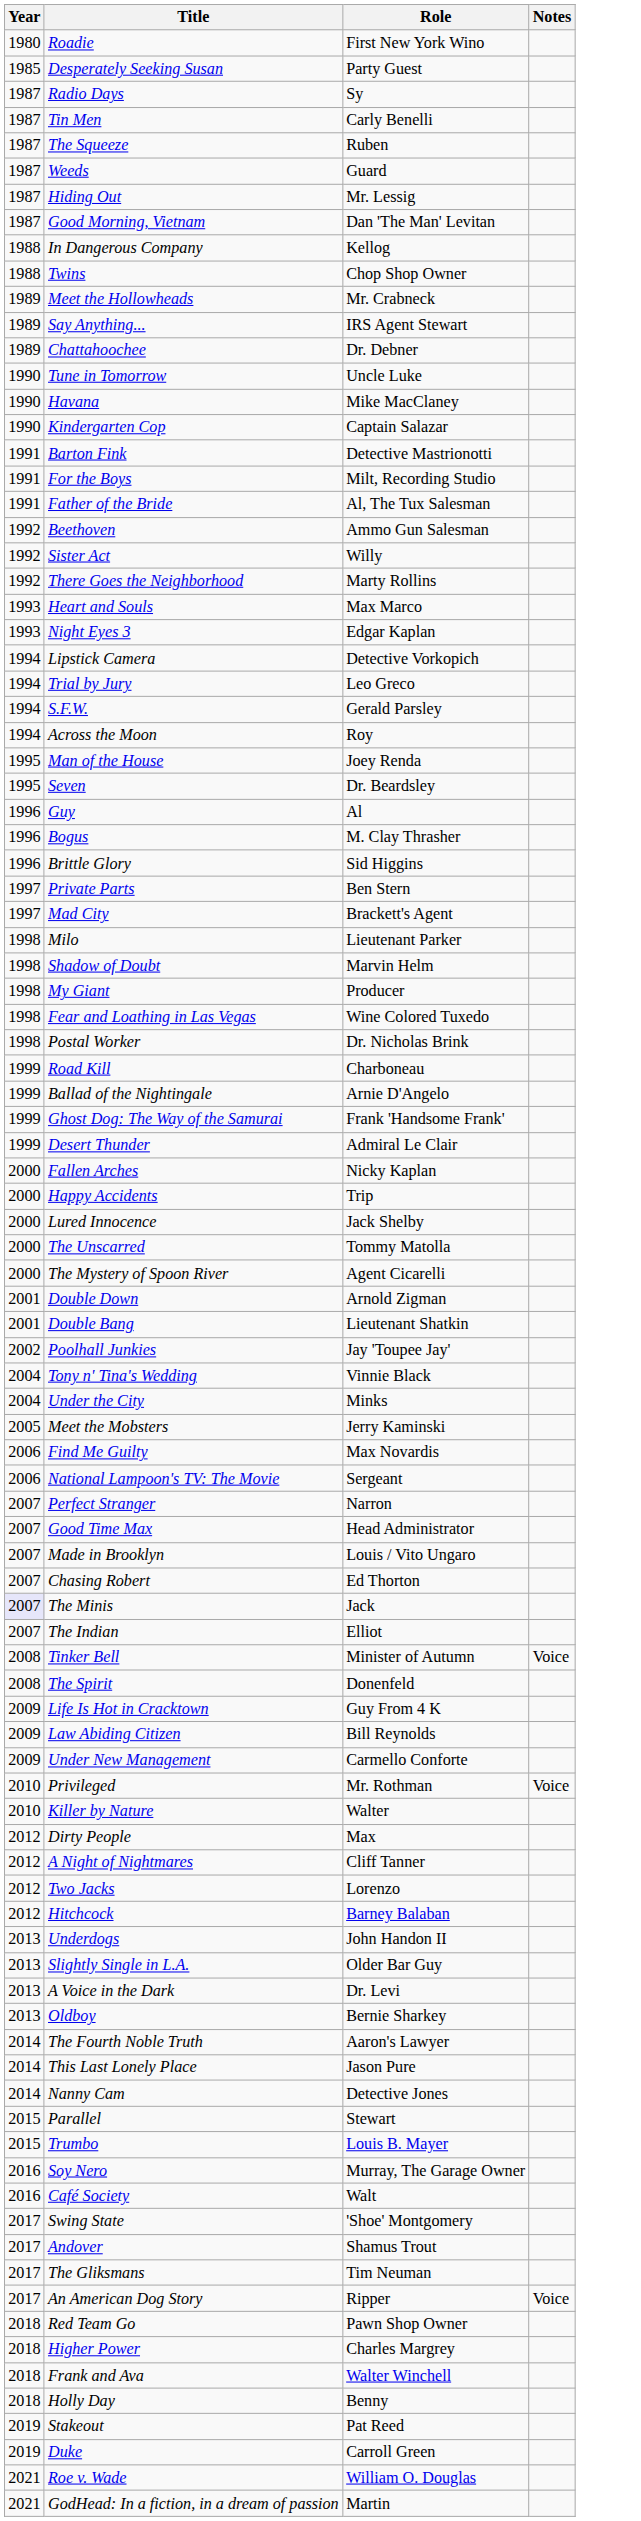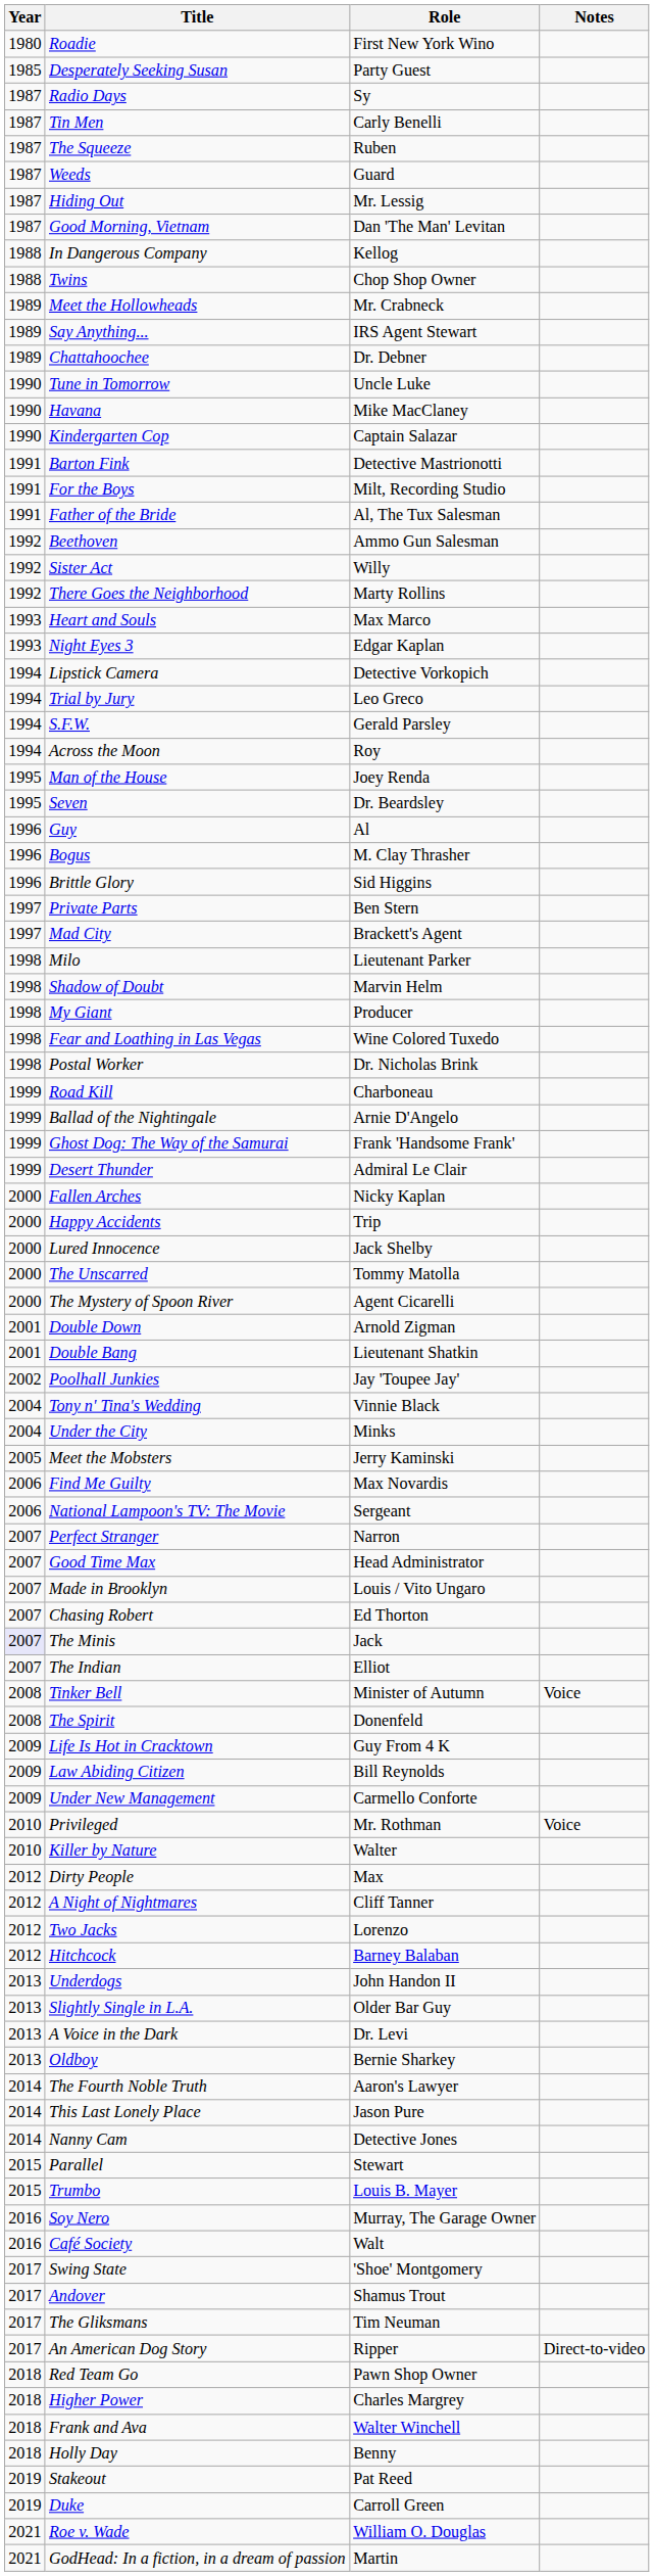 <table class="wikitable sortable">
 <tr>
 <th>Year</th>
 <th>Title</th>
 <th>Role</th>
 <th>Notes</th>
 </tr>
 <tr>
 <td>1980</td>
 <td><a href='#'><em>Roadie</em></a></td>
 <td>First New York Wino</td>
 <td></td>
 </tr>
 <tr>
 <td>1985</td>
 <td><em><a href='#'>Desperately Seeking Susan</a></em></td>
 <td>Party Guest</td>
 <td></td>
 </tr>
 <tr>
 <td>1987</td>
 <td><em><a href='#'>Radio Days</a></em></td>
 <td>Sy</td>
 <td></td>
 </tr>
 <tr>
 <td>1987</td>
 <td><em><a href='#'>Tin Men</a></em></td>
 <td>Carly Benelli</td>
 </tr>
 <tr>
 <td>1987</td>
 <td><a href='#'><em>The Squeeze</em></a></td>
 <td>Ruben</td>
 <td></td>
 </tr>
 <tr>
 <td>1987</td>
 <td><a href='#'><em>Weeds</em></a></td>
 <td>Guard</td>
 <td></td>
 </tr>
 <tr>
 <td>1987</td>
 <td><em><a href='#'>Hiding Out</a></em></td>
 <td>Mr. Lessig</td>
 <td></td>
 </tr>
 <tr>
 <td>1987</td>
 <td><em><a href='#'>Good Morning, Vietnam</a></em></td>
 <td>Dan 'The Man' Levitan</td>
 <td></td>
 </tr>
 <tr>
 <td>1988</td>
 <td><em>In Dangerous Company</em></td>
 <td>Kellog</td>
 <td></td>
 </tr>
 <tr>
 <td>1988</td>
 <td><a href='#'><em>Twins</em></a></td>
 <td>Chop Shop Owner</td>
 <td></td>
 </tr>
 <tr>
 <td>1989</td>
 <td><em><a href='#'>Meet the Hollowheads</a></em></td>
 <td>Mr. Crabneck</td>
 <td></td>
 </tr>
 <tr>
 <td>1989</td>
 <td><em><a href='#'>Say Anything...</a></em></td>
 <td>IRS Agent Stewart</td>
 <td></td>
 </tr>
 <tr>
 <td>1989</td>
 <td><a href='#'><em>Chattahoochee</em></a></td>
 <td>Dr. Debner</td>
 <td></td>
 </tr>
 <tr>
 <td>1990</td>
 <td><em><a href='#'>Tune in Tomorrow</a></em></td>
 <td>Uncle Luke</td>
 <td></td>
 </tr>
 <tr>
 <td>1990</td>
 <td><a href='#'><em>Havana</em></a></td>
 <td>Mike MacClaney</td>
 <td></td>
 </tr>
 <tr>
 <td>1990</td>
 <td><em><a href='#'>Kindergarten Cop</a></em></td>
 <td>Captain Salazar</td>
 <td></td>
 </tr>
 <tr>
 <td>1991</td>
 <td><em><a href='#'>Barton Fink</a></em></td>
 <td>Detective Mastrionotti</td>
 <td></td>
 </tr>
 <tr>
 <td>1991</td>
 <td><em><a href='#'>For the Boys</a></em></td>
 <td>Milt, Recording Studio</td>
 <td></td>
 </tr>
 <tr>
 <td>1991</td>
 <td><a href='#'><em>Father of the Bride</em></a></td>
 <td>Al, The Tux Salesman</td>
 <td></td>
 </tr>
 <tr>
 <td>1992</td>
 <td><a href='#'><em>Beethoven</em></a></td>
 <td>Ammo Gun Salesman</td>
 <td></td>
 </tr>
 <tr>
 <td>1992</td>
 <td><em><a href='#'>Sister Act</a></em></td>
 <td>Willy</td>
 <td></td>
 </tr>
 <tr>
 <td>1992</td>
 <td><a href='#'><em>There Goes the Neighborhood</em></a></td>
 <td>Marty Rollins</td>
 <td></td>
 </tr>
 <tr>
 <td>1993</td>
 <td><em><a href='#'>Heart and Souls</a></em></td>
 <td>Max Marco</td>
 <td></td>
 </tr>
 <tr>
 <td>1993</td>
 <td><em><a href='#'>Night Eyes 3</a></em></td>
 <td>Edgar Kaplan</td>
 <td></td>
 </tr>
 <tr>
 <td>1994</td>
 <td><em>Lipstick Camera</em></td>
 <td>Detective Vorkopich</td>
 <td></td>
 </tr>
 <tr>
 <td>1994</td>
 <td><a href='#'><em>Trial by Jury</em></a></td>
 <td>Leo Greco</td>
 <td></td>
 </tr>
 <tr>
 <td>1994</td>
 <td><em><a href='#'>S.F.W.</a></em></td>
 <td>Gerald Parsley</td>
 <td></td>
 </tr>
 <tr>
 <td>1994</td>
 <td><em>Across the Moon</em></td>
 <td>Roy</td>
 <td></td>
 </tr>
 <tr>
 <td>1995</td>
 <td><a href='#'><em>Man of the House</em></a></td>
 <td>Joey Renda</td>
 <td></td>
 </tr>
 <tr>
 <td>1995</td>
 <td><a href='#'><em>Seven</em></a></td>
 <td>Dr. Beardsley</td>
 <td></td>
 </tr>
 <tr>
 <td>1996</td>
 <td><a href='#'><em>Guy</em></a></td>
 <td>Al</td>
 <td></td>
 </tr>
 <tr>
 <td>1996</td>
 <td><a href='#'><em>Bogus</em></a></td>
 <td>M. Clay Thrasher</td>
 <td></td>
 </tr>
 <tr>
 <td>1996</td>
 <td><em>Brittle Glory</em></td>
 <td>Sid Higgins</td>
 <td></td>
 </tr>
 <tr>
 <td>1997</td>
 <td><a href='#'><em>Private Parts</em></a></td>
 <td>Ben Stern</td>
 <td></td>
 </tr>
 <tr>
 <td>1997</td>
 <td><a href='#'><em>Mad City</em></a></td>
 <td>Brackett's Agent</td>
 <td></td>
 </tr>
 <tr>
 <td>1998</td>
 <td><em>Milo</em></td>
 <td>Lieutenant Parker</td>
 <td></td>
 </tr>
 <tr>
 <td>1998</td>
 <td><a href='#'><em>Shadow of Doubt</em></a></td>
 <td>Marvin Helm</td>
 <td></td>
 </tr>
 <tr>
 <td>1998</td>
 <td><em><a href='#'>My Giant</a></em></td>
 <td>Producer</td>
 <td></td>
 </tr>
 <tr>
 <td>1998</td>
 <td><a href='#'><em>Fear and Loathing in Las Vegas</em></a></td>
 <td>Wine Colored Tuxedo</td>
 <td></td>
 </tr>
 <tr>
 <td>1998</td>
 <td><em>Postal Worker</em></td>
 <td>Dr. Nicholas Brink</td>
 <td></td>
 </tr>
 <tr>
 <td>1999</td>
 <td><a href='#'><em>Road Kill</em></a></td>
 <td>Charboneau</td>
 <td></td>
 </tr>
 <tr>
 <td>1999</td>
 <td><em>Ballad of the Nightingale</em></td>
 <td>Arnie D'Angelo</td>
 <td></td>
 </tr>
 <tr>
 <td>1999</td>
 <td><em><a href='#'>Ghost Dog: The Way of the Samurai</a></em></td>
 <td>Frank 'Handsome Frank'</td>
 <td></td>
 </tr>
 <tr>
 <td>1999</td>
 <td><em><a href='#'>Desert Thunder</a></em></td>
 <td>Admiral Le Clair</td>
 <td></td>
 </tr>
 <tr>
 <td>2000</td>
 <td><a href='#'><em>Fallen Arches</em></a></td>
 <td>Nicky Kaplan</td>
 <td></td>
 </tr>
 <tr>
 <td>2000</td>
 <td><a href='#'><em>Happy Accidents</em></a></td>
 <td>Trip</td>
 <td></td>
 </tr>
 <tr>
 <td>2000</td>
 <td><em>Lured Innocence</em></td>
 <td>Jack Shelby</td>
 <td></td>
 </tr>
 <tr>
 <td>2000</td>
 <td><em><a href='#'>The Unscarred</a></em></td>
 <td>Tommy Matolla</td>
 <td></td>
 </tr>
 <tr>
 <td>2000</td>
 <td><em>The Mystery of Spoon River</em></td>
 <td>Agent Cicarelli</td>
 <td></td>
 </tr>
 <tr>
 <td>2001</td>
 <td><a href='#'><em>Double Down</em></a></td>
 <td>Arnold Zigman</td>
 <td></td>
 </tr>
 <tr>
 <td>2001</td>
 <td><em><a href='#'>Double Bang</a></em></td>
 <td>Lieutenant Shatkin</td>
 <td></td>
 </tr>
 <tr>
 <td>2002</td>
 <td><em><a href='#'>Poolhall Junkies</a></em></td>
 <td>Jay 'Toupee Jay'</td>
 <td></td>
 </tr>
 <tr>
 <td>2004</td>
 <td><em><a href='#'>Tony n' Tina's Wedding</a></em></td>
 <td>Vinnie Black</td>
 <td></td>
 </tr>
 <tr>
 <td>2004</td>
 <td><em><a href='#'>Under the City</a></em></td>
 <td>Minks</td>
 <td></td>
 </tr>
 <tr>
 <td>2005</td>
 <td><em>Meet the Mobsters</em></td>
 <td>Jerry Kaminski</td>
 <td></td>
 </tr>
 <tr>
 <td>2006</td>
 <td><em><a href='#'>Find Me Guilty</a></em></td>
 <td>Max Novardis</td>
 <td></td>
 </tr>
 <tr>
 <td>2006</td>
 <td><em><a href='#'>National Lampoon's TV: The Movie</a></em></td>
 <td>Sergeant</td>
 <td></td>
 </tr>
 <tr>
 <td>2007</td>
 <td><a href='#'><em>Perfect Stranger</em></a></td>
 <td>Narron</td>
 <td></td>
 </tr>
 <tr>
 <td>2007</td>
 <td><em><a href='#'>Good Time Max</a></em></td>
 <td>Head Administrator</td>
 <td></td>
 </tr>
 <tr>
 <td>2007</td>
 <td><em>Made in Brooklyn</em></td>
 <td>Louis / Vito Ungaro</td>
 <td></td>
 </tr>
 <tr>
 <td>2007</td>
 <td><em>Chasing Robert</em></td>
 <td>Ed Thorton</td>
 <td></td>
 </tr>
 <tr>
 <td style="background: lavender;">2007</td>
 <td><em>The Minis</em></td>
 <td>Jack</td>
 <td></td>
 </tr>
 <tr>
 <td>2007</td>
 <td><em>The Indian</em></td>
 <td>Elliot</td>
 <td></td>
 </tr>
 <tr>
 <td>2008</td>
 <td><a href='#'><em>Tinker Bell</em></a></td>
 <td>Minister of Autumn</td>
 <td>Voice</td>
 </tr>
 <tr>
 <td>2008</td>
 <td><a href='#'><em>The Spirit</em></a></td>
 <td>Donenfeld</td>
 <td></td>
 </tr>
 <tr>
 <td>2009</td>
 <td><em><a href='#'>Life Is Hot in Cracktown</a></em></td>
 <td>Guy From 4 K</td>
 <td></td>
 </tr>
 <tr>
 <td>2009</td>
 <td><em><a href='#'>Law Abiding Citizen</a></em></td>
 <td>Bill Reynolds</td>
 <td></td>
 </tr>
 <tr>
 <td>2009</td>
 <td><em><a href='#'>Under New Management</a></em></td>
 <td>Carmello Conforte</td>
 <td></td>
 </tr>
 <tr>
 <td>2010</td>
 <td><em>Privileged</em></td>
 <td>Mr. Rothman</td>
 <td>Voice</td>
 </tr>
 <tr>
 <td>2010</td>
 <td><em><a href='#'>Killer by Nature</a></em></td>
 <td>Walter</td>
 <td></td>
 </tr>
 <tr>
 <td>2012</td>
 <td><em>Dirty People</em></td>
 <td>Max</td>
 <td></td>
 </tr>
 <tr>
 <td>2012</td>
 <td><em><a href='#'>A Night of Nightmares</a></em></td>
 <td>Cliff Tanner</td>
 <td></td>
 </tr>
 <tr>
 <td>2012</td>
 <td><em><a href='#'>Two Jacks</a></em></td>
 <td>Lorenzo</td>
 <td></td>
 </tr>
 <tr>
 <td>2012</td>
 <td><a href='#'><em>Hitchcock</em></a></td>
 <td><a href='#'>Barney Balaban</a></td>
 <td></td>
 </tr>
 <tr>
 <td>2013</td>
 <td><em><a href='#'>Underdogs</a></em></td>
 <td>John Handon II</td>
 <td></td>
 </tr>
 <tr>
 <td>2013</td>
 <td><em><a href='#'>Slightly Single in L.A.</a></em></td>
 <td>Older Bar Guy</td>
 <td></td>
 </tr>
 <tr>
 <td>2013</td>
 <td><em>A Voice in the Dark</em></td>
 <td>Dr. Levi</td>
 <td></td>
 </tr>
 <tr>
 <td>2013</td>
 <td><a href='#'><em>Oldboy</em></a></td>
 <td>Bernie Sharkey</td>
 <td></td>
 </tr>
 <tr>
 <td>2014</td>
 <td><em>The Fourth Noble Truth</em></td>
 <td>Aaron's Lawyer</td>
 <td></td>
 </tr>
 <tr>
 <td>2014</td>
 <td><em>This Last Lonely Place</em></td>
 <td>Jason Pure</td>
 <td></td>
 </tr>
 <tr>
 <td>2014</td>
 <td><em>Nanny Cam</em></td>
 <td>Detective Jones</td>
 <td></td>
 </tr>
 <tr>
 <td>2015</td>
 <td><em>Parallel</em></td>
 <td>Stewart</td>
 <td></td>
 </tr>
 <tr>
 <td>2015</td>
 <td><a href='#'><em>Trumbo</em></a></td>
 <td><a href='#'>Louis B. Mayer</a></td>
 <td></td>
 </tr>
 <tr>
 <td>2016</td>
 <td><em><a href='#'>Soy Nero</a></em></td>
 <td>Murray, The Garage Owner</td>
 <td></td>
 </tr>
 <tr>
 <td>2016</td>
 <td><a href='#'><em>Café Society</em></a></td>
 <td>Walt</td>
 <td></td>
 </tr>
 <tr>
 <td>2017</td>
 <td><em>Swing State</em></td>
 <td>'Shoe' Montgomery</td>
 <td></td>
 </tr>
 <tr>
 <td>2017</td>
 <td><a href='#'><em>Andover</em></a></td>
 <td>Shamus Trout</td>
 <td></td>
 </tr>
 <tr>
 <td>2017</td>
 <td><em>The Gliksmans</em></td>
 <td>Tim Neuman</td>
 <td></td>
 </tr>
 <tr>
 <td>2017</td>
 <td><em>An American Dog Story</em></td>
 <td>Ripper</td>
-<td>Voice</td>
+<td>Direct-to-video</td>
 </tr>
 <tr>
 <td>2018</td>
 <td><em>Red Team Go</em></td>
 <td>Pawn Shop Owner</td>
 <td></td>
 </tr>
 <tr>
 <td>2018</td>
 <td><a href='#'><em>Higher Power</em></a></td>
 <td>Charles Margrey</td>
 <td></td>
 </tr>
 <tr>
 <td>2018</td>
 <td><em>Frank and Ava</em></td>
 <td><a href='#'>Walter Winchell</a></td>
 <td></td>
 </tr>
 <tr>
 <td>2018</td>
 <td><em>Holly Day</em></td>
 <td>Benny</td>
 <td></td>
 </tr>
 <tr>
 <td>2019</td>
 <td><em>Stakeout</em></td>
 <td>Pat Reed</td>
 <td></td>
 </tr>
 <tr>
 <td>2019</td>
 <td><em><a href='#'>Duke</a></em></td>
 <td>Carroll Green</td>
 <td></td>
 </tr>
 <tr>
 <td>2021</td>
 <td><a href='#'><em>Roe v. Wade</em></a></td>
 <td><a href='#'>William O. Douglas</a></td>
 <td></td>
 </tr>
 <tr>
 <td>2021</td>
 <td><em>GodHead: In a fiction, in a dream of passion</em></td>
 <td>Martin</td>
 <td></td>
 </tr>
 </table>
